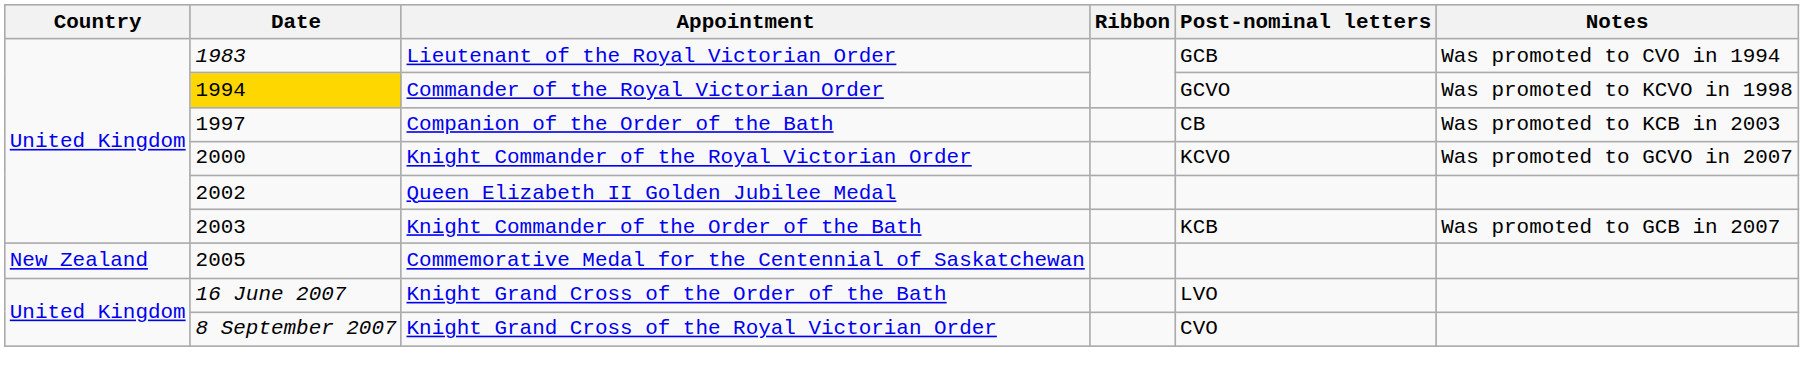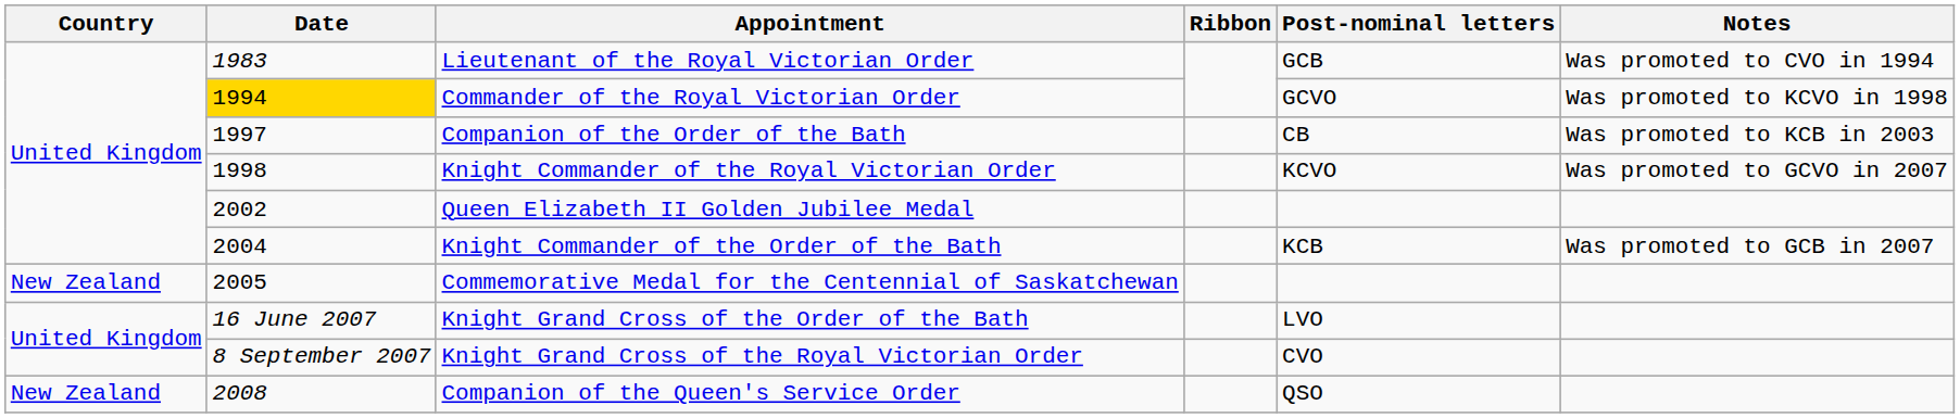 <table class="wikitable sortable">
 <tr>
 <th>Country</th>
 <th>Date</th>
 <th>Appointment</th>
 <th>Ribbon</th>
 <th>Post-nominal letters</th>
 <th>Notes</th>
 </tr>
 <tr>
 <td rowspan="6"><a href='#'>United Kingdom</a></td>
 <td><em>1983</em></td>
 <td><a href='#'>Lieutenant of the Royal Victorian Order</a></td>
 <td rowspan="2"></td>
 <td>GCB</td>
 <td>Was promoted to CVO in 1994</td>
 </tr>
 <tr>
 <td style="background: gold;">1994</td>
 <td><a href='#'>Commander of the Royal Victorian Order</a></td>
 <td>GCVO</td>
 <td>Was promoted to KCVO in 1998</td>
 </tr>
 <tr>
 <td>1997</td>
 <td><a href='#'>Companion of the Order of the Bath</a></td>
 <td></td>
 <td>CB</td>
 <td>Was promoted to KCB in 2003</td>
 </tr>
 <tr>
-<td>2000</td>
+<td>1998</td>
 <td><a href='#'>Knight Commander of the Royal Victorian Order</a></td>
 <td></td>
 <td>KCVO</td>
 <td>Was promoted to GCVO in 2007</td>
 </tr>
 <tr>
 <td>2002</td>
 <td><a href='#'>Queen Elizabeth II Golden Jubilee Medal</a></td>
 <td></td>
 <td></td>
 <td></td>
 </tr>
 <tr>
-<td>2003</td>
+<td>2004</td>
 <td><a href='#'>Knight Commander of the Order of the Bath</a></td>
 <td></td>
 <td>KCB</td>
 <td>Was promoted to GCB in 2007</td>
 </tr>
 <tr>
 <td><a href='#'>New Zealand</a></td>
 <td>2005</td>
 <td><a href='#'>Commemorative Medal for the Centennial of Saskatchewan</a></td>
 <td></td>
 <td></td>
 <td></td>
 </tr>
 <tr>
 <td rowspan="2"><a href='#'>United Kingdom</a></td>
 <td><em>16 June 2007</em></td>
 <td><a href='#'>Knight Grand Cross of the Order of the Bath</a></td>
 <td></td>
 <td>LVO</td>
 <td></td>
 </tr>
 <tr>
 <td><em>8 September 2007</em></td>
 <td><a href='#'>Knight Grand Cross of the Royal Victorian Order</a></td>
 <td></td>
 <td>CVO</td>
 <td></td>
 </tr>
+<tr>
+<td><a href='#'>New Zealand</a></td>
+<td><em>2008</em></td>
+<td><a href='#'>Companion of the Queen's Service Order</a></td>
+<td></td>
+<td>QSO</td>
+<td></td>
+</tr>
 </table>
